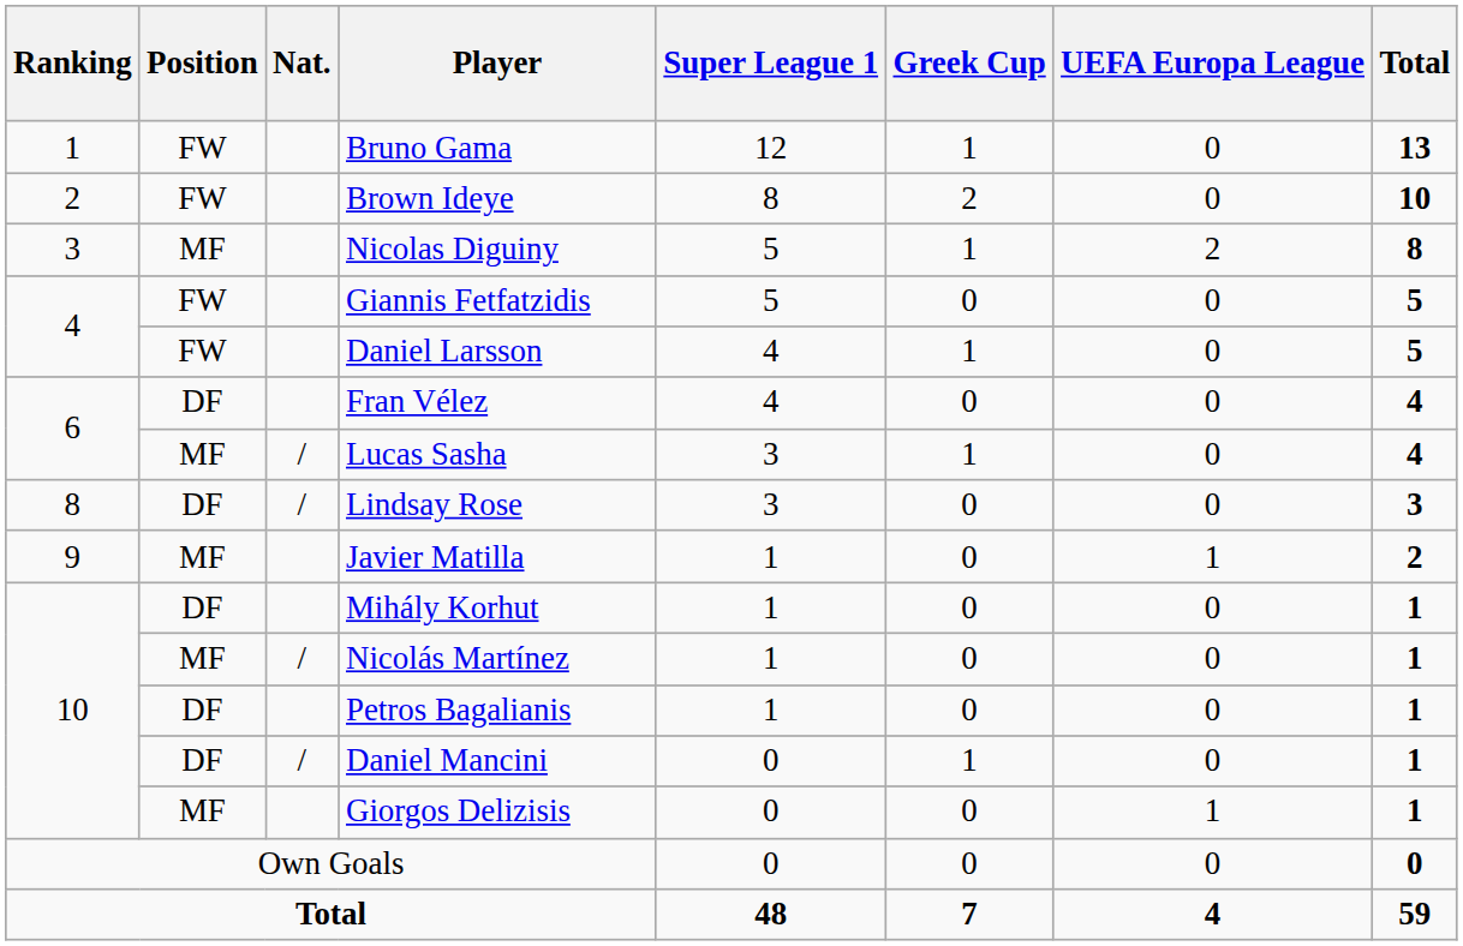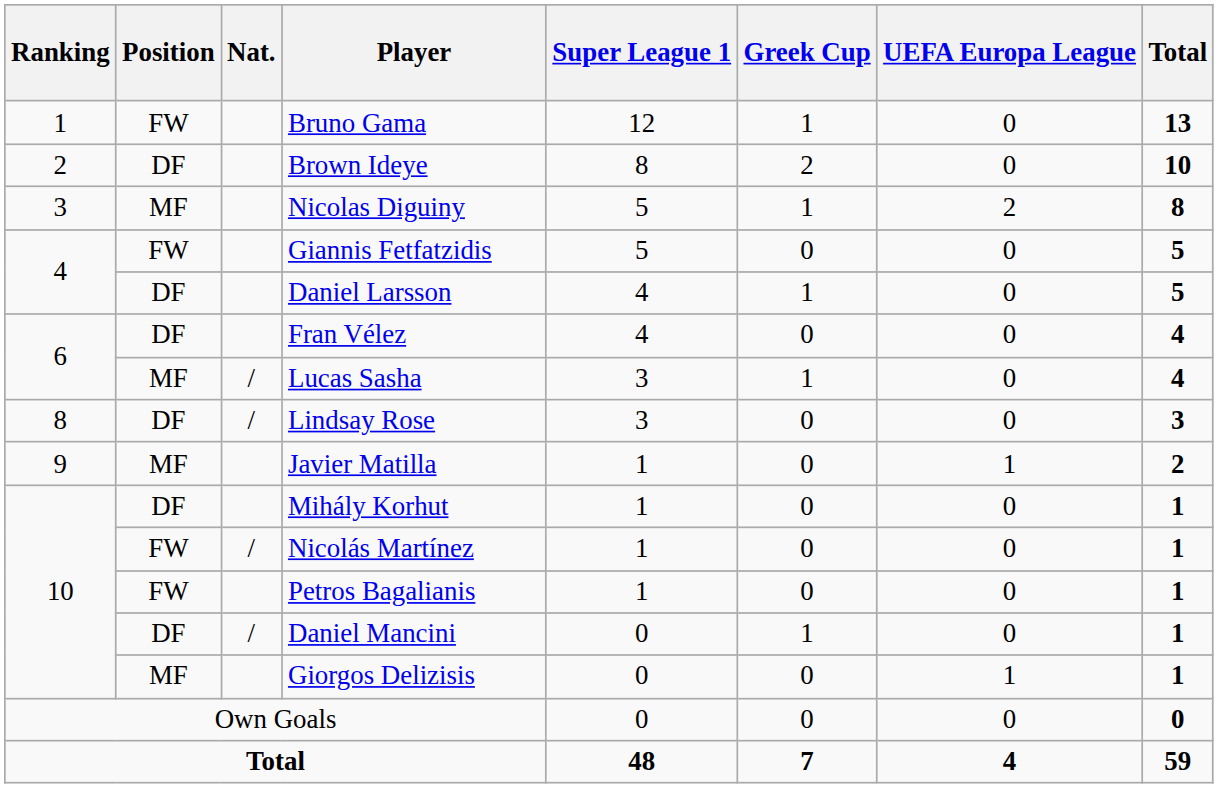 <table class="wikitable sortable" style="text-align:center">
 <tr>
 <th height=50>Ranking</th>
 <th height=50>Position</th>
 <th height=50>Nat.</th>
 <th width=150>Player</th>
 <th height=50><a href='#'>Super League 1</a></th>
 <th height=50><a href='#'>Greek Cup</a></th>
 <th height=50><a href='#'>UEFA Europa League</a></th>
 <th height=50><strong>Total</strong></th>
 </tr>
 <tr>
 <td>1</td>
 <td>FW</td>
 <td></td>
 <td align="left"><a href='#'>Bruno Gama</a></td>
 <td>12</td>
 <td>1</td>
 <td>0</td>
 <td><strong>13</strong></td>
 </tr>
 <tr>
 <td>2</td>
-<td>FW</td>
+<td>DF</td>
 <td></td>
 <td align="left"><a href='#'>Brown Ideye</a></td>
 <td>8</td>
 <td>2</td>
 <td>0</td>
 <td><strong>10</strong></td>
 </tr>
 <tr>
 <td>3</td>
 <td>MF</td>
 <td></td>
 <td align="left"><a href='#'>Nicolas Diguiny</a></td>
 <td>5</td>
 <td>1</td>
 <td>2</td>
 <td><strong>8</strong></td>
 </tr>
 <tr>
 <td rowspan=2>4</td>
 <td>FW</td>
 <td></td>
 <td align="left"><a href='#'>Giannis Fetfatzidis</a></td>
 <td>5</td>
 <td>0</td>
 <td>0</td>
 <td><strong>5</strong></td>
 </tr>
 <tr>
-<td>FW</td>
+<td>DF</td>
 <td></td>
 <td align="left"><a href='#'>Daniel Larsson</a></td>
 <td>4</td>
 <td>1</td>
 <td>0</td>
 <td><strong>5</strong></td>
 </tr>
 <tr>
 <td rowspan=2>6</td>
 <td>DF</td>
 <td></td>
 <td align="left"><a href='#'>Fran Vélez</a></td>
 <td>4</td>
 <td>0</td>
 <td>0</td>
 <td><strong>4</strong></td>
 </tr>
 <tr>
 <td>MF</td>
 <td> /  </td>
 <td align="left"><a href='#'>Lucas Sasha</a></td>
 <td>3</td>
 <td>1</td>
 <td>0</td>
 <td><strong>4</strong></td>
 </tr>
 <tr>
 <td>8</td>
 <td>DF</td>
 <td> /  </td>
 <td align="left"><a href='#'>Lindsay Rose</a></td>
 <td>3</td>
 <td>0</td>
 <td>0</td>
 <td><strong>3</strong></td>
 </tr>
 <tr>
 <td>9</td>
 <td>MF</td>
 <td></td>
 <td align="left"><a href='#'>Javier Matilla</a></td>
 <td>1</td>
 <td>0</td>
 <td>1</td>
 <td><strong>2</strong></td>
 </tr>
 <tr>
 <td rowspan=5>10</td>
 <td>DF</td>
 <td></td>
 <td align="left"><a href='#'>Mihály Korhut</a></td>
 <td>1</td>
 <td>0</td>
 <td>0</td>
 <td><strong>1</strong></td>
 </tr>
 <tr>
-<td>MF</td>
+<td>FW</td>
 <td> /  </td>
 <td align="left"><a href='#'>Nicolás Martínez</a></td>
 <td>1</td>
 <td>0</td>
 <td>0</td>
 <td><strong>1</strong></td>
 </tr>
 <tr>
-<td>DF</td>
+<td>FW</td>
 <td></td>
 <td align="left"><a href='#'>Petros Bagalianis</a></td>
 <td>1</td>
 <td>0</td>
 <td>0</td>
 <td><strong>1</strong></td>
 </tr>
 <tr>
 <td>DF</td>
 <td> /  </td>
 <td align="left"><a href='#'>Daniel Mancini</a></td>
 <td>0</td>
 <td>1</td>
 <td>0</td>
 <td><strong>1</strong></td>
 </tr>
 <tr>
 <td>MF</td>
 <td></td>
 <td align="left"><a href='#'>Giorgos Delizisis</a></td>
 <td>0</td>
 <td>0</td>
 <td>1</td>
 <td><strong>1</strong></td>
 </tr>
 <tr class="sortbottom">
 <td colspan="4">Own Goals</td>
 <td>0</td>
 <td>0</td>
 <td>0</td>
 <td><strong>0</strong></td>
 </tr>
 <tr class="sortbottom">
 <td colspan="4"><strong>Total</strong></td>
 <td><strong>48</strong></td>
 <td><strong>7</strong></td>
 <td><strong>4</strong></td>
 <td><strong>59</strong></td>
 </tr>
 </table>
